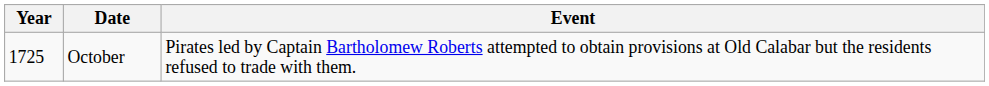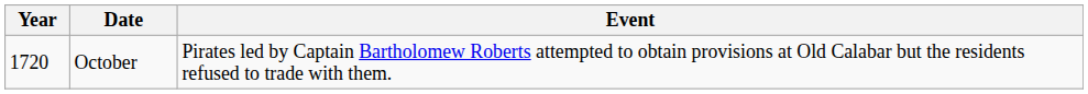 <table class="wikitable" style="width:100%;">
 <tr>
 <th style="width:6%">Year</th>
 <th style="width:10%">Date</th>
 <th>Event</th>
 </tr>
 <tr>
-<td>1725</td>
+<td>1720</td>
 <td>October</td>
 <td>Pirates led by Captain <a href='#'>Bartholomew Roberts</a> attempted to obtain provisions at Old Calabar but the residents refused to trade with them.</td>
 </tr>
 </table>
